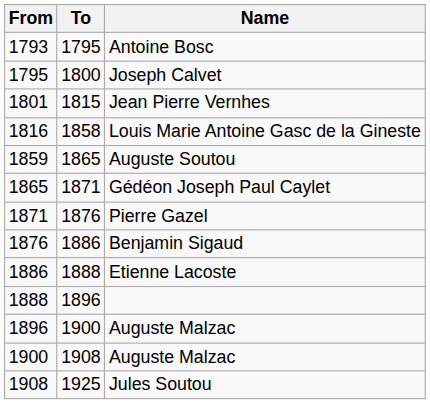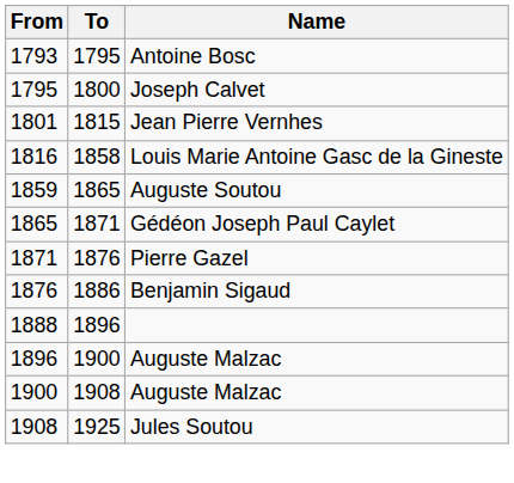 <table class="wikitable">
 <tr>
 <th>From</th>
 <th>To</th>
 <th>Name</th>
 </tr>
 <tr>
 <td>1793</td>
 <td>1795</td>
 <td>Antoine Bosc</td>
 </tr>
 <tr>
 <td>1795</td>
 <td>1800</td>
 <td>Joseph Calvet</td>
 </tr>
 <tr>
 <td>1801</td>
 <td>1815</td>
 <td>Jean Pierre Vernhes</td>
 </tr>
 <tr>
 <td>1816</td>
 <td>1858</td>
 <td>Louis Marie Antoine Gasc de la Gineste</td>
 </tr>
 <tr>
 <td>1859</td>
 <td>1865</td>
 <td>Auguste Soutou</td>
 </tr>
 <tr>
 <td>1865</td>
 <td>1871</td>
 <td>Gédéon Joseph Paul Caylet</td>
 </tr>
 <tr>
 <td>1871</td>
 <td>1876</td>
 <td>Pierre Gazel</td>
 </tr>
 <tr>
 <td>1876</td>
 <td>1886</td>
 <td>Benjamin Sigaud</td>
 </tr>
 <tr>
-<td>1886</td>
-<td>1888</td>
-<td>Etienne Lacoste</td>
-</tr>
-<tr>
 <td>1888</td>
 <td>1896</td>
 <td></td>
 </tr>
 <tr>
 <td>1896</td>
 <td>1900</td>
 <td>Auguste Malzac</td>
 </tr>
 <tr>
 <td>1900</td>
 <td>1908</td>
 <td>Auguste Malzac</td>
 </tr>
 <tr>
 <td>1908</td>
 <td>1925</td>
 <td>Jules Soutou</td>
 </tr>
 </table>
